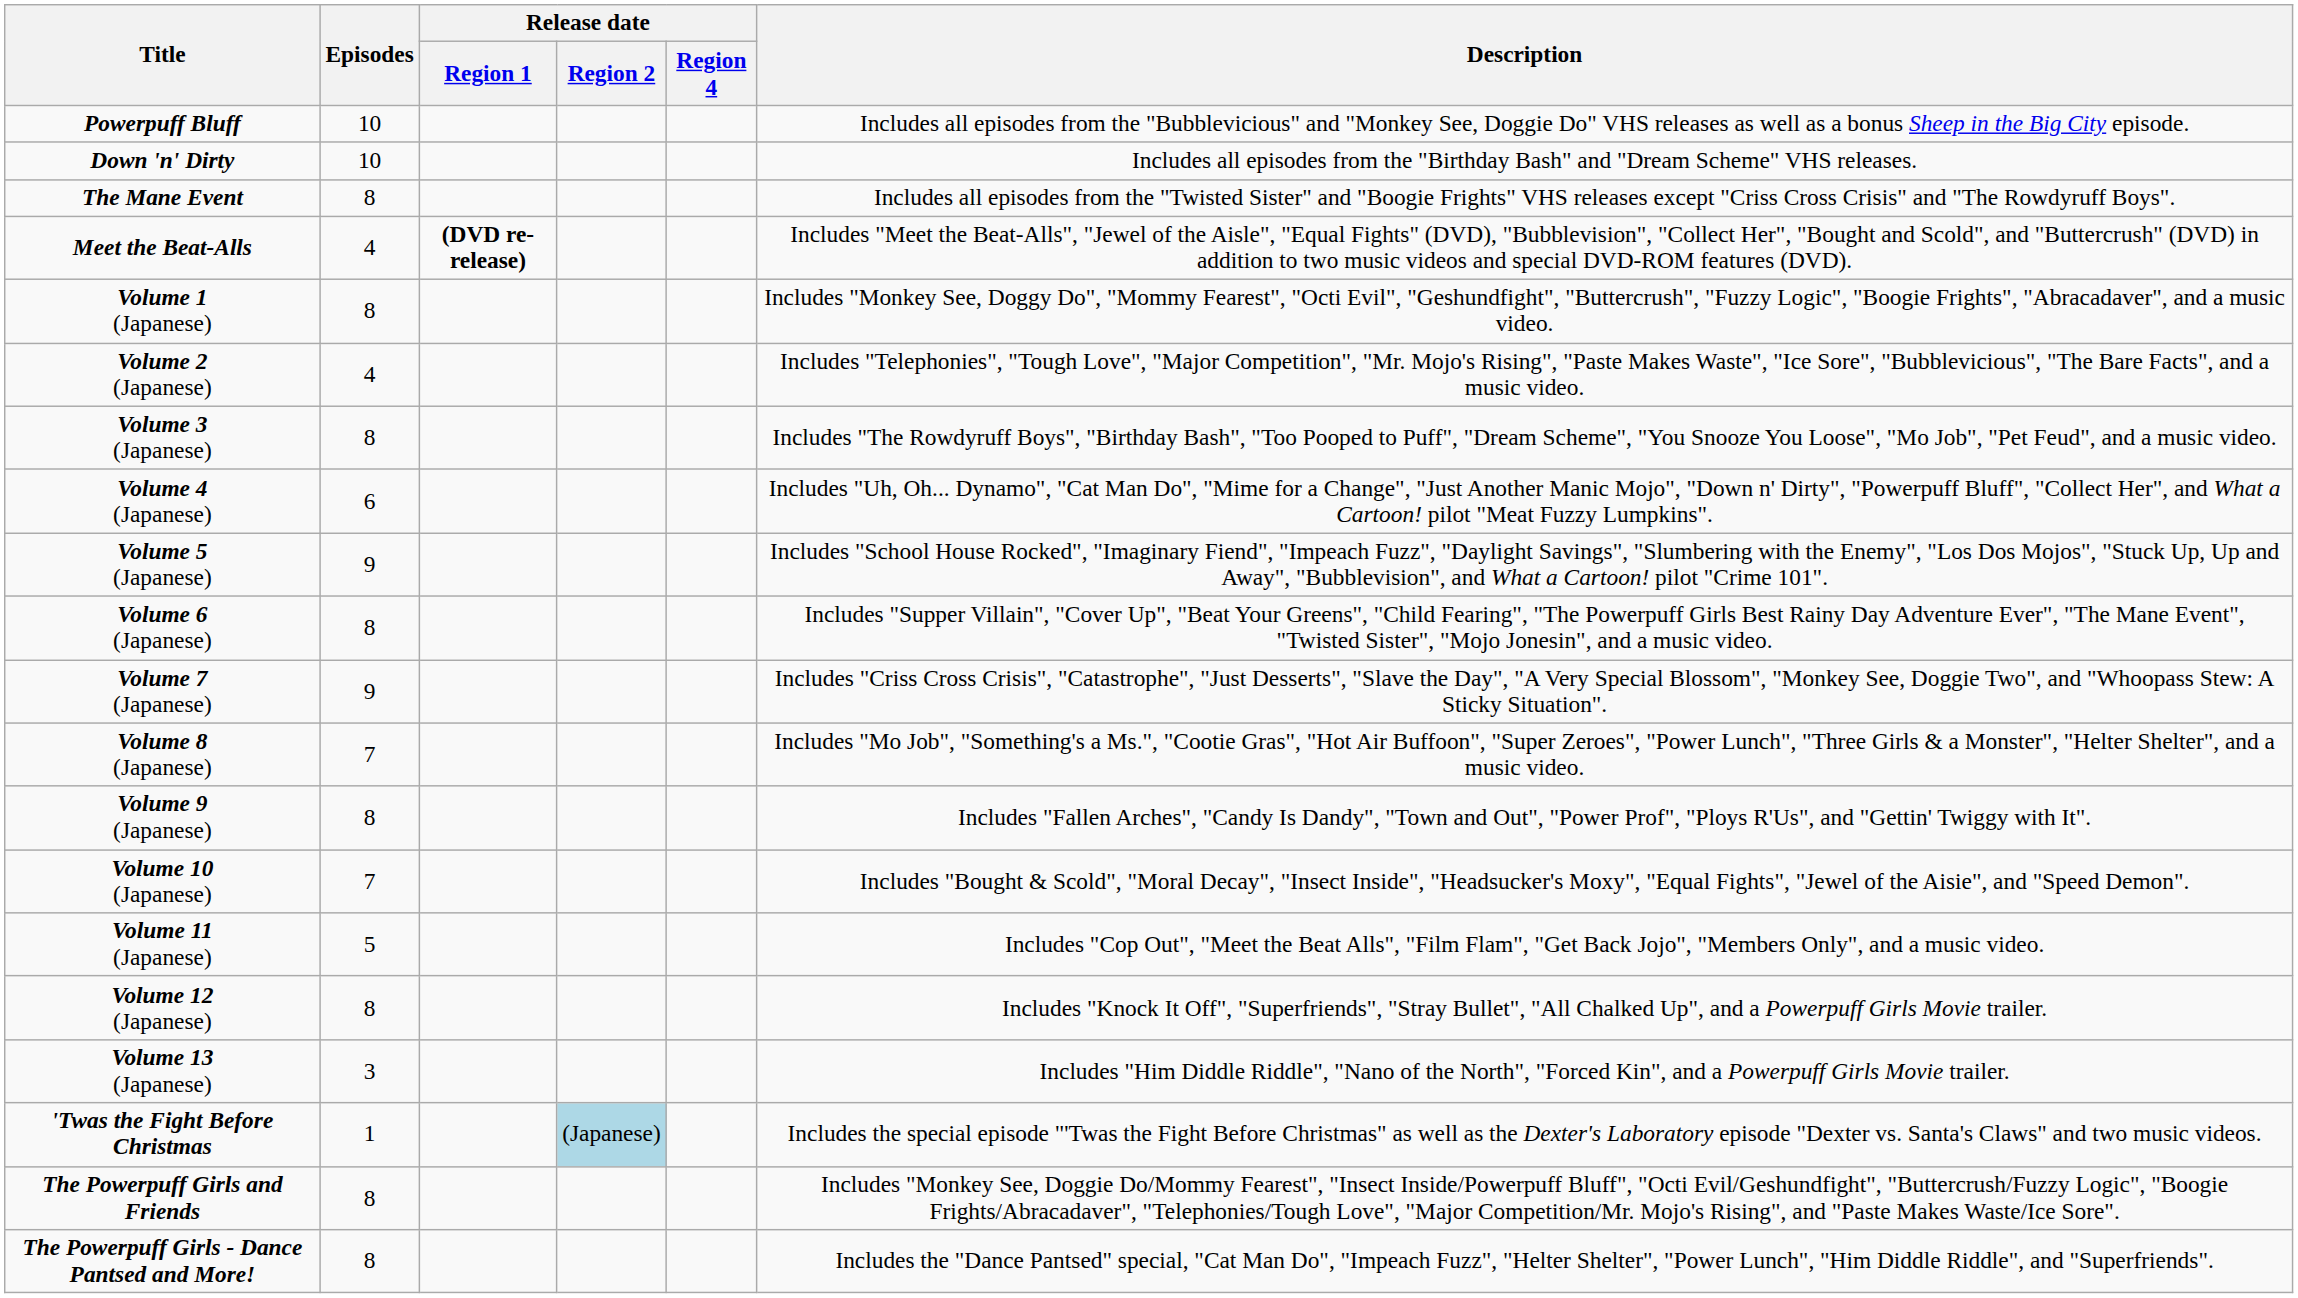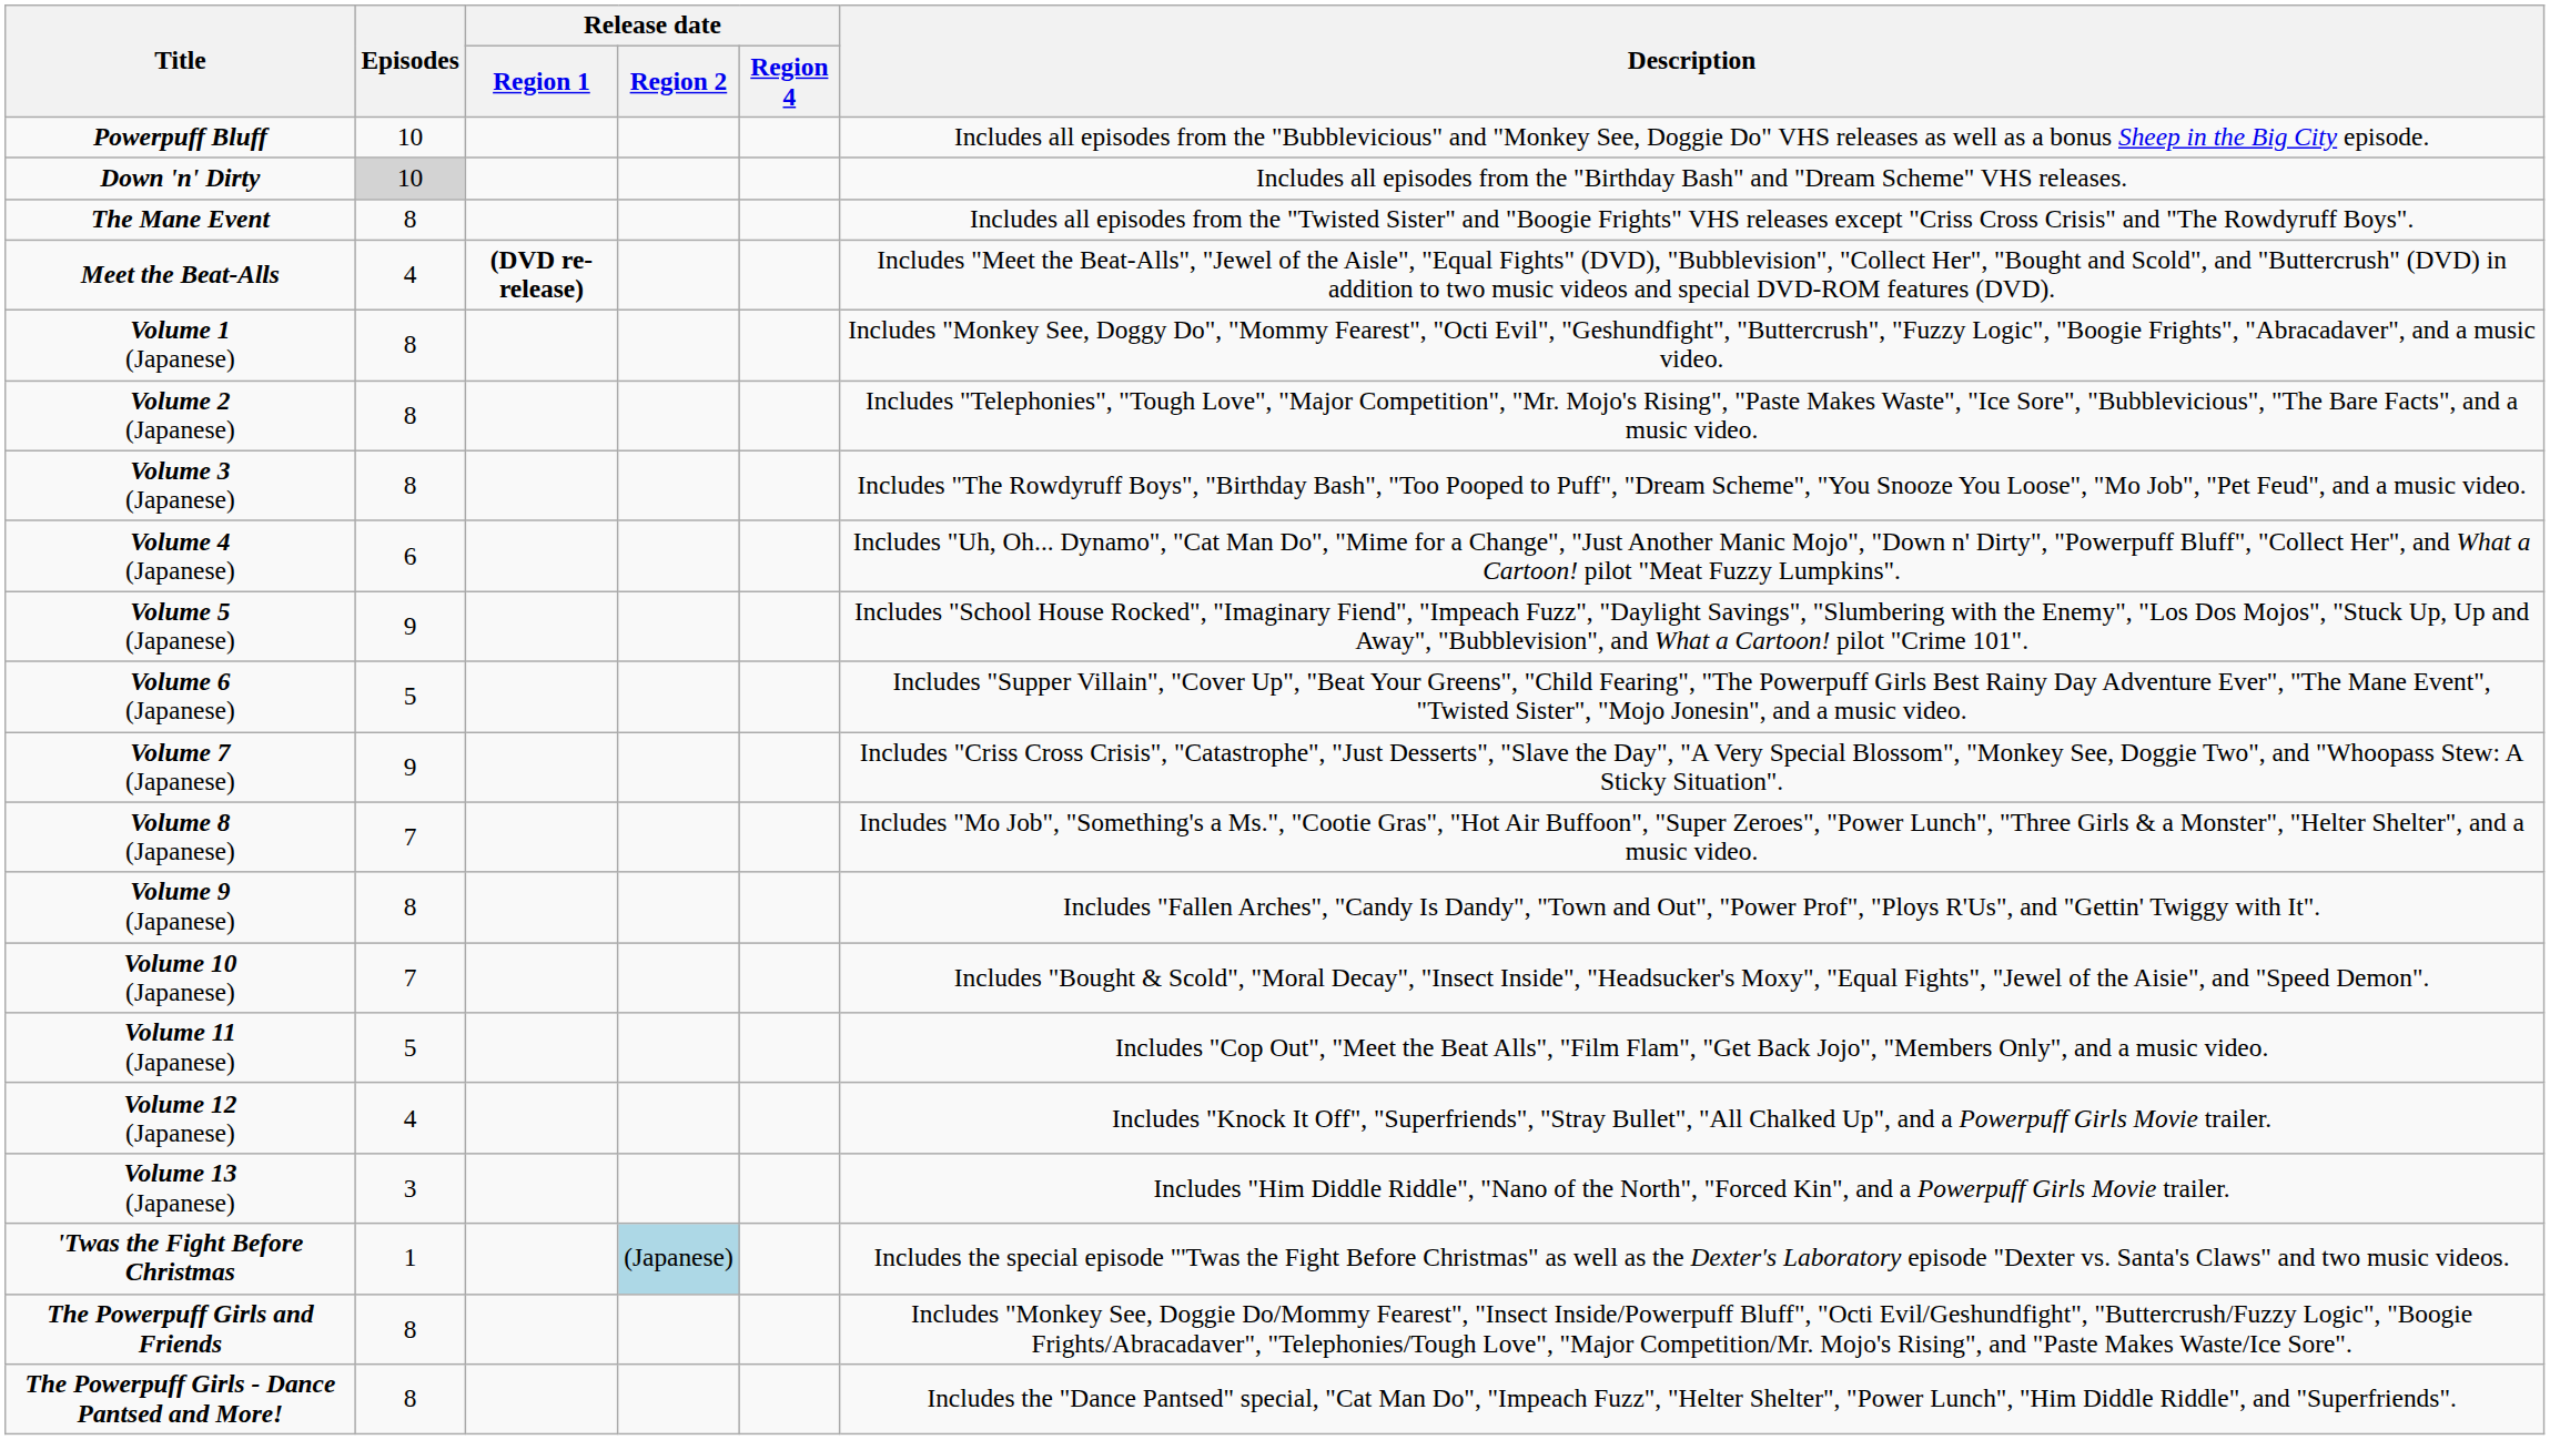 <table class="wikitable" style="text-align:center;">
 <tr>
 <th rowspan="2">Title</th>
 <th rowspan="2">Episodes</th>
 <th colspan="3">Release date</th>
 <th rowspan="2">Description</th>
 </tr>
 <tr>
 <th><a href='#'>Region 1</a></th>
 <th><a href='#'>Region 2</a></th>
 <th><a href='#'>Region 4</a></th>
 </tr>
 <tr>
 <td><strong><em>Powerpuff Bluff</em></strong></td>
 <td>10</td>
 <td></td>
 <td></td>
 <td></td>
 <td>Includes all episodes from the "Bubblevicious" and "Monkey See, Doggie Do" VHS releases as well as a bonus <em><a href='#'>Sheep in the Big City</a></em> episode.</td>
 </tr>
 <tr>
 <td><strong><em>Down 'n' Dirty</em></strong></td>
-<td>10</td>
+<td style="background: lightgrey;">10</td>
 <td></td>
 <td></td>
 <td></td>
 <td>Includes all episodes from the "Birthday Bash" and "Dream Scheme" VHS releases.</td>
 </tr>
 <tr>
 <td><strong><em>The Mane Event</em></strong></td>
 <td>8</td>
 <td></td>
 <td></td>
 <td></td>
 <td>Includes all episodes from the "Twisted Sister" and "Boogie Frights" VHS releases except "Criss Cross Crisis" and "The Rowdyruff Boys".</td>
 </tr>
 <tr>
 <td><strong><em>Meet the Beat-Alls</em></strong></td>
 <td>4</td>
 <td><strong> (DVD re-release)</strong></td>
 <td></td>
 <td></td>
 <td>Includes "Meet the Beat-Alls", "Jewel of the Aisle", "Equal Fights" (DVD), "Bubblevision", "Collect Her", "Bought and Scold", and "Buttercrush" (DVD) in addition to two music videos and special DVD-ROM features (DVD).</td>
 </tr>
 <tr>
 <td><strong><em>Volume 1</em></strong><br>(Japanese)</td>
 <td>8</td>
 <td></td>
 <td></td>
 <td></td>
 <td>Includes "Monkey See, Doggy Do", "Mommy Fearest", "Octi Evil", "Geshundfight", "Buttercrush", "Fuzzy Logic", "Boogie Frights", "Abracadaver", and a music video.</td>
 </tr>
 <tr>
 <td><strong><em>Volume 2</em></strong><br>(Japanese)</td>
-<td>4</td>
+<td>8</td>
 <td></td>
 <td></td>
 <td></td>
 <td>Includes "Telephonies", "Tough Love", "Major Competition", "Mr. Mojo's Rising", "Paste Makes Waste", "Ice Sore", "Bubblevicious", "The Bare Facts", and a music video.</td>
 </tr>
 <tr>
 <td><strong><em>Volume 3</em></strong><br>(Japanese)</td>
 <td>8</td>
 <td></td>
 <td></td>
 <td></td>
 <td>Includes "The Rowdyruff Boys", "Birthday Bash", "Too Pooped to Puff", "Dream Scheme", "You Snooze You Loose", "Mo Job", "Pet Feud", and a music video.</td>
 </tr>
 <tr>
 <td><strong><em>Volume 4</em></strong><br>(Japanese)</td>
 <td>6</td>
 <td></td>
 <td></td>
 <td></td>
 <td>Includes "Uh, Oh... Dynamo", "Cat Man Do", "Mime for a Change", "Just Another Manic Mojo", "Down n' Dirty", "Powerpuff Bluff", "Collect Her", and <em>What a Cartoon!</em> pilot "Meat Fuzzy Lumpkins".</td>
 </tr>
 <tr>
 <td><strong><em>Volume 5</em></strong><br>(Japanese)</td>
 <td>9</td>
 <td></td>
 <td></td>
 <td></td>
 <td>Includes "School House Rocked", "Imaginary Fiend", "Impeach Fuzz", "Daylight Savings", "Slumbering with the Enemy", "Los Dos Mojos", "Stuck Up, Up and Away", "Bubblevision", and <em>What a Cartoon!</em> pilot "Crime 101".</td>
 </tr>
 <tr>
 <td><strong><em>Volume 6</em></strong><br>(Japanese)</td>
-<td>8</td>
+<td>5</td>
 <td></td>
 <td></td>
 <td></td>
 <td>Includes "Supper Villain", "Cover Up", "Beat Your Greens", "Child Fearing", "The Powerpuff Girls Best Rainy Day Adventure Ever", "The Mane Event", "Twisted Sister", "Mojo Jonesin", and a music video.</td>
 </tr>
 <tr>
 <td><strong><em>Volume 7</em></strong><br>(Japanese)</td>
 <td>9</td>
 <td></td>
 <td></td>
 <td></td>
 <td>Includes "Criss Cross Crisis", "Catastrophe", "Just Desserts", "Slave the Day", "A Very Special Blossom", "Monkey See, Doggie Two", and "Whoopass Stew: A Sticky Situation".</td>
 </tr>
 <tr>
 <td><strong><em>Volume 8</em></strong><br>(Japanese)</td>
 <td>7</td>
 <td></td>
 <td></td>
 <td></td>
 <td>Includes "Mo Job", "Something's a Ms.", "Cootie Gras", "Hot Air Buffoon", "Super Zeroes", "Power Lunch", "Three Girls & a Monster", "Helter Shelter", and a music video.</td>
 </tr>
 <tr>
 <td><strong><em>Volume 9</em></strong><br>(Japanese)</td>
 <td>8</td>
 <td></td>
 <td></td>
 <td></td>
 <td>Includes "Fallen Arches", "Candy Is Dandy", "Town and Out", "Power Prof", "Ploys R'Us", and "Gettin' Twiggy with It".</td>
 </tr>
 <tr>
 <td><strong><em>Volume 10</em></strong><br>(Japanese)</td>
 <td>7</td>
 <td></td>
 <td></td>
 <td></td>
 <td>Includes "Bought & Scold", "Moral Decay", "Insect Inside", "Headsucker's Moxy", "Equal Fights", "Jewel of the Aisie", and "Speed Demon".</td>
 </tr>
 <tr>
 <td><strong><em>Volume 11</em></strong><br>(Japanese)</td>
 <td>5</td>
 <td></td>
 <td></td>
 <td></td>
 <td>Includes "Cop Out", "Meet the Beat Alls", "Film Flam", "Get Back Jojo", "Members Only", and a music video.</td>
 </tr>
 <tr>
 <td><strong><em>Volume 12</em></strong><br>(Japanese)</td>
-<td>8</td>
+<td>4</td>
 <td></td>
 <td></td>
 <td></td>
 <td>Includes "Knock It Off", "Superfriends", "Stray Bullet", "All Chalked Up", and a <em>Powerpuff Girls Movie</em> trailer.</td>
 </tr>
 <tr>
 <td><strong><em>Volume 13</em></strong><br>(Japanese)</td>
 <td>3</td>
 <td></td>
 <td></td>
 <td></td>
 <td>Includes "Him Diddle Riddle", "Nano of the North", "Forced Kin", and a <em>Powerpuff Girls Movie</em> trailer.</td>
 </tr>
 <tr>
 <td><strong><em>'Twas the Fight Before Christmas</em></strong></td>
 <td>1</td>
 <td></td>
 <td style="background: lightblue;"> (Japanese)</td>
 <td></td>
 <td>Includes the special episode "'Twas the Fight Before Christmas" as well as the <em>Dexter's Laboratory</em> episode "Dexter vs. Santa's Claws" and two music videos.</td>
 </tr>
 <tr>
 <td><strong><em>The Powerpuff Girls and Friends</em></strong></td>
 <td>8</td>
 <td></td>
 <td></td>
 <td></td>
 <td>Includes "Monkey See, Doggie Do/Mommy Fearest", "Insect Inside/Powerpuff Bluff",  "Octi Evil/Geshundfight", "Buttercrush/Fuzzy Logic", "Boogie Frights/Abracadaver", "Telephonies/Tough Love", "Major Competition/Mr. Mojo's Rising", and "Paste Makes Waste/Ice Sore".</td>
 </tr>
 <tr>
 <td><strong><em>The Powerpuff Girls - Dance Pantsed and More!</em></strong></td>
 <td>8</td>
 <td></td>
 <td></td>
 <td></td>
 <td>Includes the "Dance Pantsed" special, "Cat Man Do", "Impeach Fuzz", "Helter Shelter", "Power Lunch", "Him Diddle Riddle", and "Superfriends".</td>
 </tr>
 </table>
